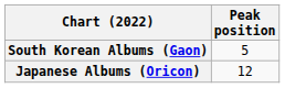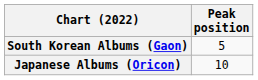 <table class="wikitable plainrowheaders" style="text-align:center">
 <tr>
 <th scope="col">Chart (2022)</th>
 <th scope="col">Peak<br> position</th>
 </tr>
 <tr>
 <th scope="row">South Korean Albums (<a href='#'>Gaon</a>)</th>
 <td>5</td>
 </tr>
 <tr>
 <th scope="row">Japanese Albums (<a href='#'>Oricon</a>)</th>
-<td>12</td>
+<td>10</td>
 </tr>
 </table>
